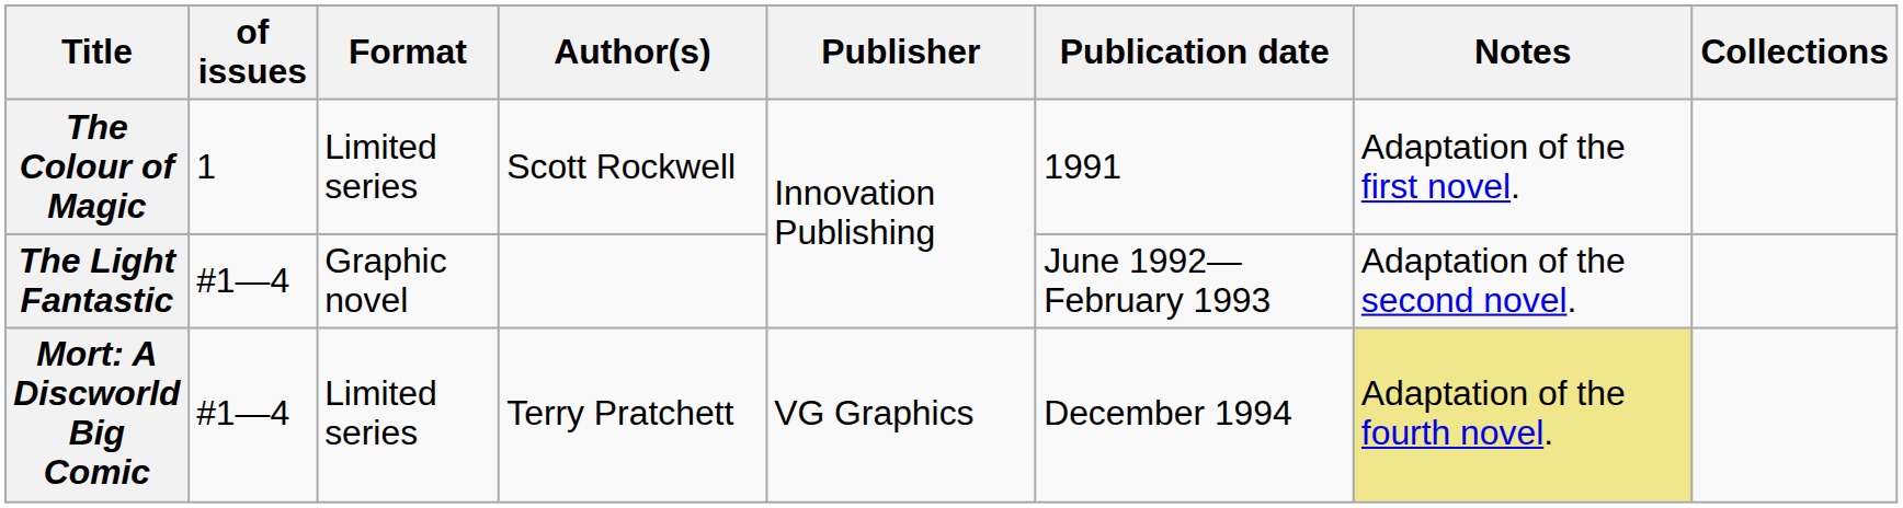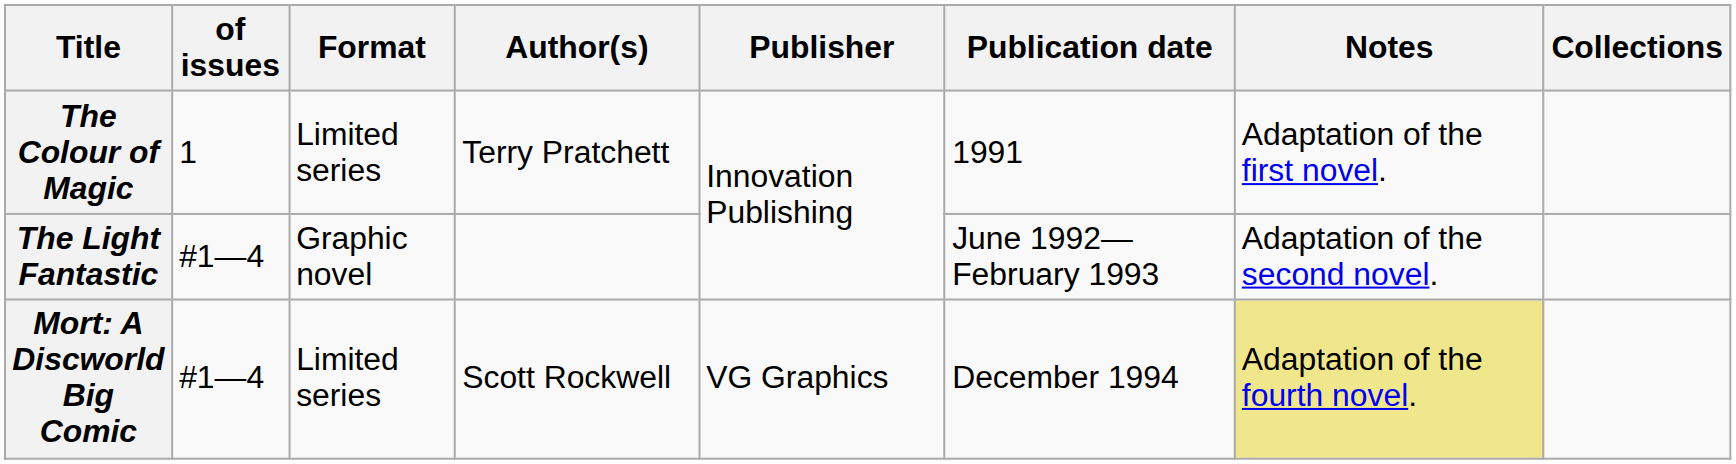 <table class="wikitable">
 <tr>
 <th>Title</th>
 <th style="width:40pt"> of issues</th>
 <th style="width:75pt">Format</th>
 <th style="width:125pt">Author(s)</th>
 <th style="width:125pt">Publisher</th>
 <th style="width:150pt">Publication date</th>
 <th style="width:175pt">Notes</th>
 <th>Collections</th>
 </tr>
 <tr>
 <th><em>The Colour of Magic</em></th>
 <td>1</td>
 <td>Limited series</td>
-<td>Scott Rockwell</td>
+<td>Terry Pratchett</td>
 <td rowspan="2">Innovation Publishing</td>
 <td>1991</td>
 <td>Adaptation of the <a href='#'>first novel</a>.</td>
 <td></td>
 </tr>
 <tr>
 <th><em>The Light Fantastic</em></th>
 <td>#1—4</td>
 <td>Graphic novel</td>
 <td></td>
 <td>June 1992—February 1993</td>
 <td>Adaptation of the <a href='#'>second novel</a>.</td>
 <td></td>
 </tr>
 <tr>
 <th><em>Mort: A Discworld Big Comic</em></th>
 <td>#1—4</td>
 <td>Limited series</td>
-<td>Terry Pratchett</td>
+<td>Scott Rockwell</td>
 <td>VG Graphics</td>
 <td>December 1994</td>
 <td style="background: khaki;">Adaptation of the <a href='#'>fourth novel</a>.</td>
 <td></td>
 </tr>
 </table>
